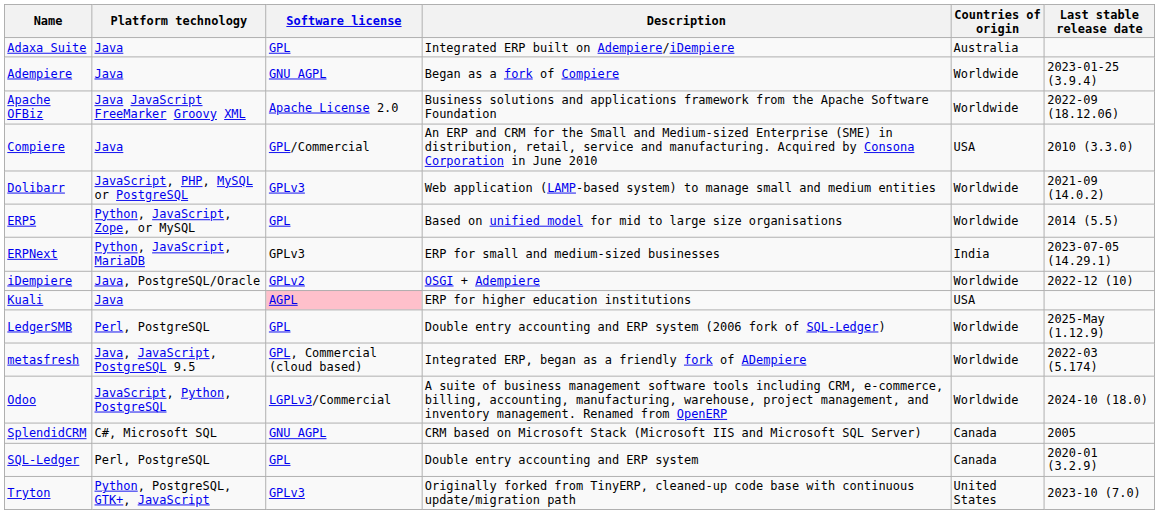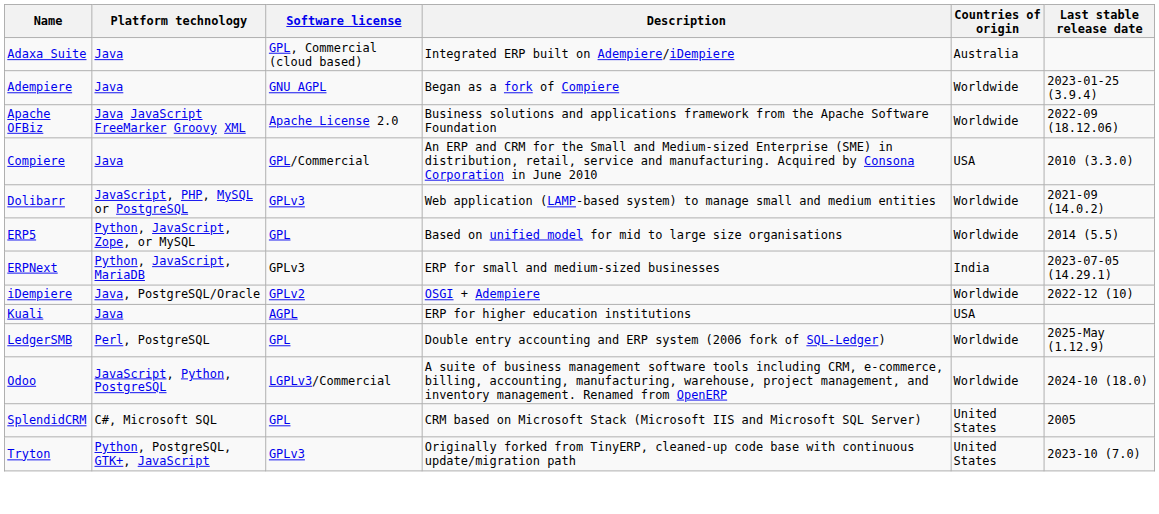 <table class="wikitable sortable">
 <tr>
 <th>Name</th>
 <th>Platform technology</th>
 <th><a href='#'>Software license</a></th>
 <th>Description</th>
 <th>Countries of origin</th>
 <th>Last stable release date</th>
 </tr>
 <tr>
 <td><a href='#'>Adaxa Suite</a></td>
 <td><a href='#'>Java</a></td>
-<td><a href='#'>GPL</a></td>
+<td><a href='#'>GPL</a>, Commercial (cloud based)</td>
 <td>Integrated ERP built on <a href='#'>Adempiere</a>/<a href='#'>iDempiere</a></td>
 <td>Australia</td>
 <td></td>
 </tr>
 <tr>
 <td><a href='#'>Adempiere</a></td>
 <td><a href='#'>Java</a></td>
 <td><a href='#'> GNU AGPL</a></td>
 <td>Began as a <a href='#'>fork</a> of <a href='#'>Compiere</a></td>
 <td>Worldwide</td>
 <td>2023-01-25 (3.9.4)</td>
 </tr>
 <tr>
 <td><a href='#'>Apache OFBiz</a></td>
 <td><a href='#'>Java</a>  <a href='#'>JavaScript</a> <a href='#'>FreeMarker</a> <a href='#'>Groovy</a> <a href='#'>XML</a></td>
 <td><a href='#'>Apache License</a> 2.0</td>
 <td>Business solutions and applications framework from the Apache Software Foundation</td>
 <td>Worldwide</td>
 <td>2022-09 (18.12.06)</td>
 </tr>
 <tr>
 <td><a href='#'>Compiere</a></td>
 <td><a href='#'>Java</a></td>
 <td><a href='#'>GPL</a>/Commercial</td>
 <td>An ERP and CRM for the Small and Medium-sized Enterprise (SME) in distribution, retail, service and manufacturing.  Acquired by <a href='#'>Consona Corporation</a> in June 2010</td>
 <td>USA</td>
 <td>2010 (3.3.0)</td>
 </tr>
 <tr>
 <td><a href='#'>Dolibarr</a></td>
 <td><a href='#'>JavaScript</a>, <a href='#'>PHP</a>, <a href='#'>MySQL</a> or <a href='#'>PostgreSQL</a></td>
 <td><a href='#'>GPLv3</a></td>
 <td>Web application (<a href='#'>LAMP</a>-based system) to manage small and medium entities</td>
 <td>Worldwide</td>
 <td>2021-09 (14.0.2)</td>
 </tr>
 <tr>
 <td><a href='#'>ERP5</a></td>
 <td><a href='#'>Python</a>, <a href='#'>JavaScript</a>, <a href='#'>Zope</a>,  or MySQL</td>
 <td><a href='#'>GPL</a></td>
 <td>Based on <a href='#'>unified model</a> for mid to large size organisations</td>
 <td>Worldwide</td>
 <td>2014 (5.5)</td>
 </tr>
 <tr>
 <td><a href='#'>ERPNext</a></td>
 <td><a href='#'>Python</a>, <a href='#'>JavaScript</a>, <a href='#'>MariaDB</a></td>
 <td>GPLv3</td>
 <td>ERP for small and medium-sized businesses</td>
 <td>India</td>
 <td>2023-07-05 (14.29.1)</td>
 </tr>
 <tr>
 <td><a href='#'>iDempiere</a></td>
 <td><a href='#'>Java</a>, PostgreSQL/Oracle</td>
 <td><a href='#'>GPLv2</a></td>
 <td><a href='#'>OSGI</a> + <a href='#'>Adempiere</a></td>
 <td>Worldwide</td>
 <td>2022-12 (10)</td>
 </tr>
 <tr>
 <td><a href='#'>Kuali</a></td>
 <td><a href='#'>Java</a></td>
-<td style="background: pink;"><a href='#'>AGPL</a></td>
+<td><a href='#'>AGPL</a></td>
 <td>ERP for higher education institutions</td>
 <td>USA</td>
 <td></td>
 </tr>
 <tr>
 <td><a href='#'>LedgerSMB</a></td>
 <td><a href='#'>Perl</a>, PostgreSQL</td>
 <td><a href='#'>GPL</a></td>
 <td>Double entry accounting and ERP system (2006 fork of <a href='#'>SQL-Ledger</a>)</td>
 <td>Worldwide</td>
 <td>2025-May (1.12.9)</td>
 </tr>
 <tr>
-<td><a href='#'>metasfresh</a></td>
-<td><a href='#'>Java</a>, <a href='#'>JavaScript</a>, <a href='#'>PostgreSQL</a> 9.5</td>
-<td><a href='#'>GPL</a>, Commercial (cloud based)</td>
-<td>Integrated ERP, began as a friendly <a href='#'>fork</a> of <a href='#'>ADempiere</a></td>
-<td>Worldwide</td>
-<td>2022-03 (5.174)</td>
-</tr>
-<tr>
 <td><a href='#'>Odoo</a></td>
 <td><a href='#'>JavaScript</a>, <a href='#'>Python</a>, <a href='#'>PostgreSQL</a></td>
 <td><a href='#'>LGPLv3</a>/Commercial</td>
 <td>A suite of business management software tools including CRM, e-commerce, billing, accounting, manufacturing, warehouse, project management, and inventory management.  Renamed from <a href='#'>OpenERP</a></td>
 <td>Worldwide</td>
 <td>2024-10 (18.0)</td>
 </tr>
 <tr>
 <td><a href='#'>SplendidCRM</a></td>
 <td>C#, Microsoft SQL</td>
-<td><a href='#'> GNU AGPL</a></td>
+<td><a href='#'>GPL</a></td>
 <td>CRM based on Microsoft Stack (Microsoft IIS and Microsoft SQL Server)</td>
-<td>Canada</td>
+<td>United States</td>
 <td>2005</td>
-</tr>
-<tr>
-<td><a href='#'>SQL-Ledger</a></td>
-<td>Perl, PostgreSQL</td>
-<td><a href='#'>GPL</a></td>
-<td>Double entry accounting and ERP system</td>
-<td>Canada</td>
-<td>2020-01 (3.2.9)</td>
 </tr>
 <tr>
 <td><a href='#'>Tryton</a></td>
 <td><a href='#'>Python</a>, PostgreSQL, <a href='#'>GTK+</a>, <a href='#'>JavaScript</a></td>
 <td><a href='#'>GPLv3</a></td>
 <td>Originally forked from TinyERP, cleaned-up code base with continuous update/migration path</td>
 <td>United States</td>
 <td>2023-10 (7.0)</td>
 </tr>
 </table>
